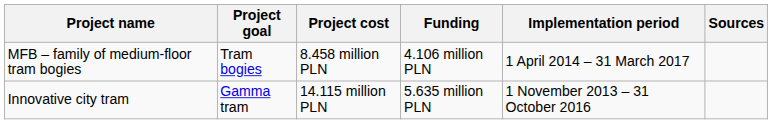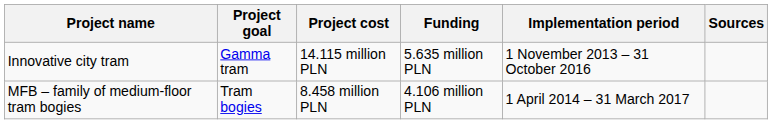 <table class="wikitable">
 <tr>
 <th>Project name</th>
 <th>Project goal</th>
 <th>Project cost</th>
 <th>Funding</th>
 <th>Implementation period</th>
 <th>Sources</th>
 </tr>
 <tr>
+<td>Innovative city tram</td>
+<td><a href='#'>Gamma</a> tram</td>
+<td>14.115 million PLN</td>
+<td>5.635 million PLN</td>
+<td>1 November 2013 – 31 October 2016</td>
+<td></td>
+</tr>
+<tr>
 <td>MFB – family of medium-floor tram bogies</td>
 <td>Tram <a href='#'>bogies</a></td>
 <td>8.458 million PLN</td>
 <td>4.106 million PLN</td>
 <td>1 April 2014 – 31 March 2017</td>
 <td></td>
 </tr>
-<tr>
-<td>Innovative city tram</td>
-<td><a href='#'>Gamma</a> tram</td>
-<td>14.115 million PLN</td>
-<td>5.635 million PLN</td>
-<td>1 November 2013 – 31 October 2016</td>
-<td></td>
-</tr>
 </table>
